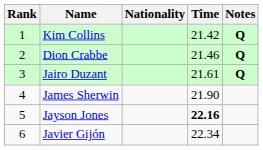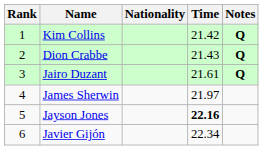 <table class="wikitable sortable" style="text-align:center">
 <tr>
 <th>Rank</th>
 <th>Name</th>
 <th>Nationality</th>
 <th>Time</th>
 <th>Notes</th>
 </tr>
 <tr bgcolor=ccffcc>
 <td align=center>1</td>
 <td align=left><a href='#'>Kim Collins</a></td>
 <td align=left></td>
 <td>21.42</td>
 <td><strong>Q</strong></td>
 </tr>
 <tr bgcolor=ccffcc>
 <td align=center>2</td>
 <td align=left><a href='#'>Dion Crabbe</a></td>
 <td align=left></td>
-<td>21.46</td>
+<td>21.43</td>
 <td><strong>Q</strong></td>
 </tr>
 <tr bgcolor=ccffcc>
 <td align=center>3</td>
 <td align=left><a href='#'>Jairo Duzant</a></td>
 <td align=left></td>
 <td>21.61</td>
 <td><strong>Q</strong></td>
 </tr>
 <tr>
 <td align=center>4</td>
 <td align=left><a href='#'>James Sherwin</a></td>
 <td align=left></td>
-<td>21.90</td>
+<td>21.97</td>
 <td></td>
 </tr>
 <tr>
 <td align=center>5</td>
 <td align=left><a href='#'>Jayson Jones</a></td>
 <td align=left></td>
 <td><strong>22.16</strong></td>
 <td></td>
 </tr>
 <tr>
 <td align=center>6</td>
 <td align=left><a href='#'>Javier Gijón</a></td>
 <td align=left></td>
 <td>22.34</td>
 <td></td>
 </tr>
 </table>
